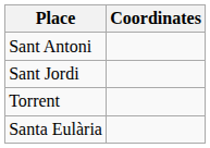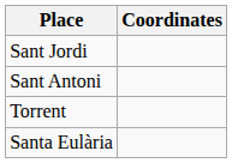 <table class="wikitable sortable">
 <tr>
 <th>Place</th>
 <th>Coordinates</th>
 </tr>
 <tr>
-<td>Sant Antoni</td>
+<td>Sant Jordi</td>
 <td></td>
 </tr>
 <tr>
-<td>Sant Jordi</td>
+<td>Sant Antoni</td>
 <td></td>
 </tr>
 <tr>
 <td>Torrent</td>
 <td></td>
 </tr>
 <tr>
 <td>Santa Eulària</td>
 <td></td>
 </tr>
 </table>
